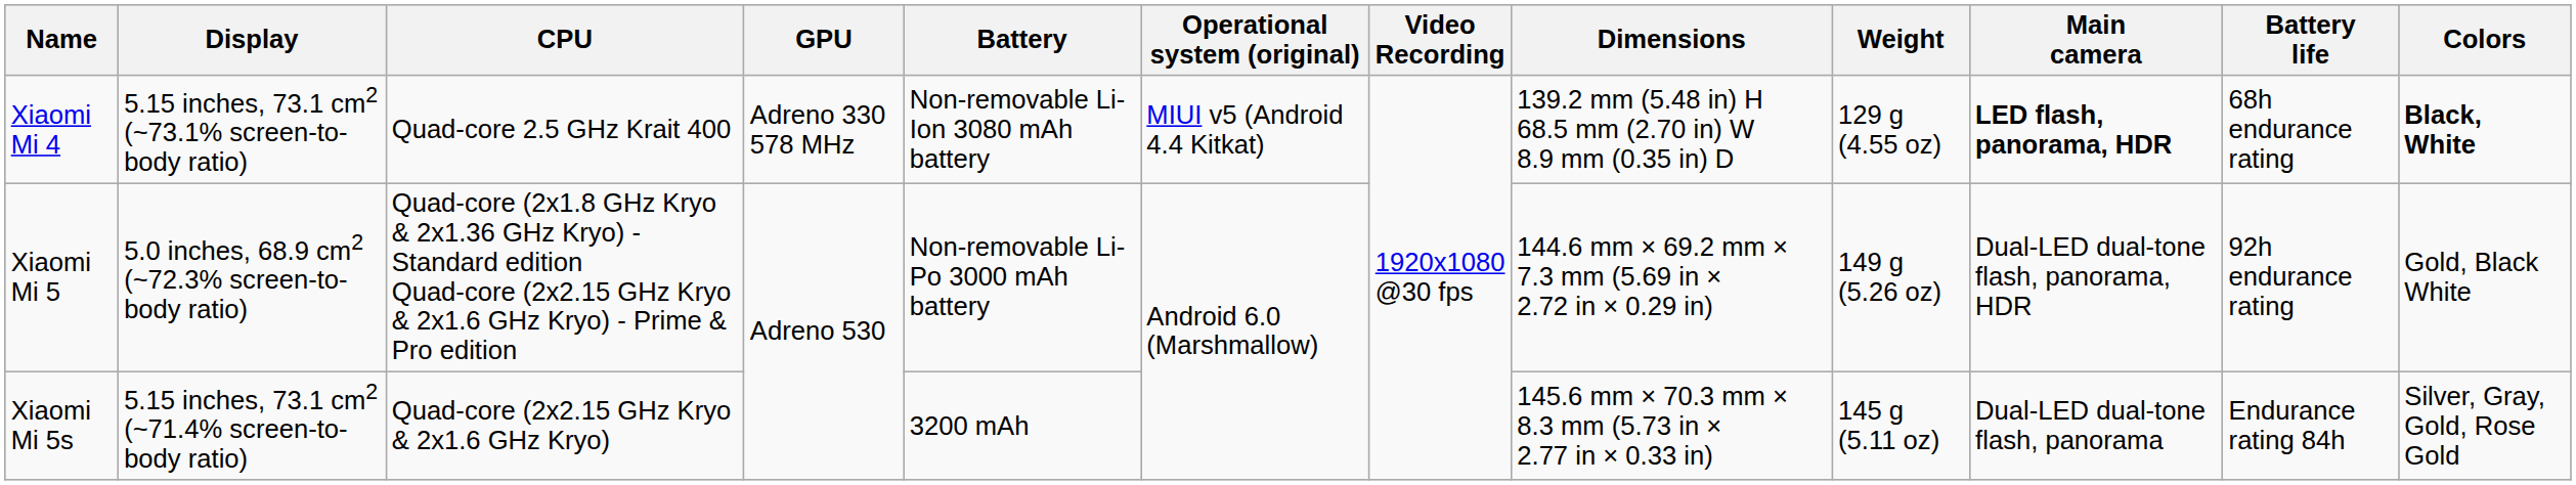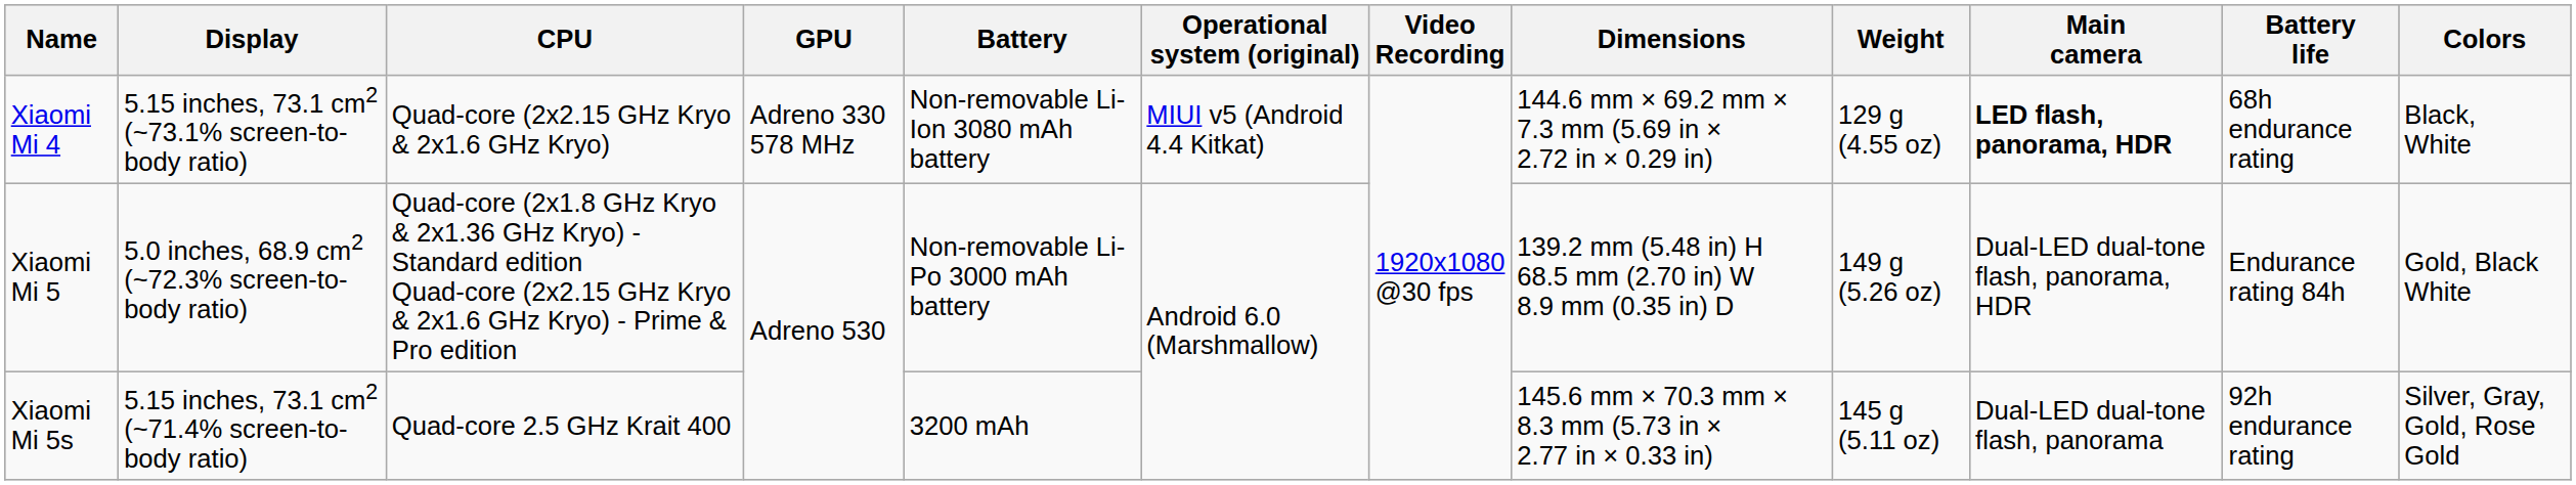 <table class="wikitable">
 <tr>
 <th>Name</th>
 <th>Display</th>
 <th>CPU</th>
 <th>GPU</th>
 <th>Battery</th>
 <th>Operational<br>system (original)</th>
 <th>Video<br>Recording</th>
 <th>Dimensions</th>
 <th>Weight</th>
 <th>Main<br>camera</th>
 <th>Battery<br>life</th>
 <th>Colors</th>
 </tr>
 <tr>
 <td><a href='#'>Xiaomi Mi 4</a></td>
 <td>5.15 inches, 73.1 cm<sup>2</sup> (~73.1% screen-to-body ratio)</td>
-<td>Quad-core 2.5 GHz Krait 400</td>
+<td>Quad-core (2x2.15 GHz Kryo & 2x1.6 GHz Kryo)</td>
 <td>Adreno 330 578 MHz</td>
 <td>Non-removable Li-Ion 3080 mAh battery</td>
 <td><a href='#'>MIUI</a> v5 (Android 4.4 Kitkat)</td>
 <td rowspan="3"><a href='#'>1920x1080</a><br>@30 fps</td>
-<td>139.2 mm (5.48 in) H<br>68.5 mm (2.70 in) W<br>8.9 mm (0.35 in) D</td>
+<td>144.6 mm × 69.2 mm × 7.3 mm (5.69 in × 2.72 in × 0.29 in)</td>
 <td>129 g (4.55 oz)</td>
 <td><strong>LED flash, panorama, HDR</strong></td>
 <td>68h endurance rating</td>
-<td><strong>Black,<br>White</strong></td>
+<td>Black,<br>White</td>
 </tr>
 <tr>
 <td>Xiaomi Mi 5</td>
 <td>5.0 inches, 68.9 cm<sup>2</sup> (~72.3% screen-to-body ratio)</td>
 <td>Quad-core (2x1.8 GHz Kryo & 2x1.36 GHz Kryo) - Standard edition<br>Quad-core (2x2.15 GHz Kryo & 2x1.6 GHz Kryo) - Prime & Pro edition</td>
 <td rowspan="2">Adreno 530</td>
 <td>Non-removable Li-Po 3000 mAh battery</td>
 <td rowspan="2">Android 6.0 (Marshmallow)</td>
-<td>144.6 mm × 69.2 mm × 7.3 mm (5.69 in × 2.72 in × 0.29 in)</td>
+<td>139.2 mm (5.48 in) H<br>68.5 mm (2.70 in) W<br>8.9 mm (0.35 in) D</td>
 <td>149 g (5.26 oz)</td>
 <td>Dual-LED dual-tone flash, panorama, HDR</td>
-<td>92h endurance rating</td>
+<td>Endurance rating 84h</td>
 <td>Gold, Black<br>White</td>
 </tr>
 <tr>
 <td>Xiaomi Mi 5s</td>
 <td>5.15 inches, 73.1 cm<sup>2</sup> (~71.4% screen-to-body ratio)</td>
-<td>Quad-core (2x2.15 GHz Kryo & 2x1.6 GHz Kryo)</td>
+<td>Quad-core 2.5 GHz Krait 400</td>
 <td>3200 mAh</td>
 <td>145.6 mm × 70.3 mm × 8.3 mm (5.73 in × 2.77 in × 0.33 in)</td>
 <td>145 g (5.11 oz)</td>
 <td>Dual-LED dual-tone flash, panorama</td>
-<td>Endurance rating 84h</td>
+<td>92h endurance rating</td>
 <td>Silver, Gray, Gold, Rose Gold</td>
 </tr>
 </table>
